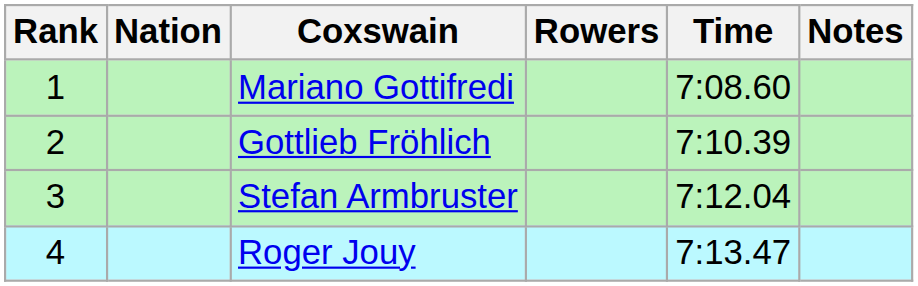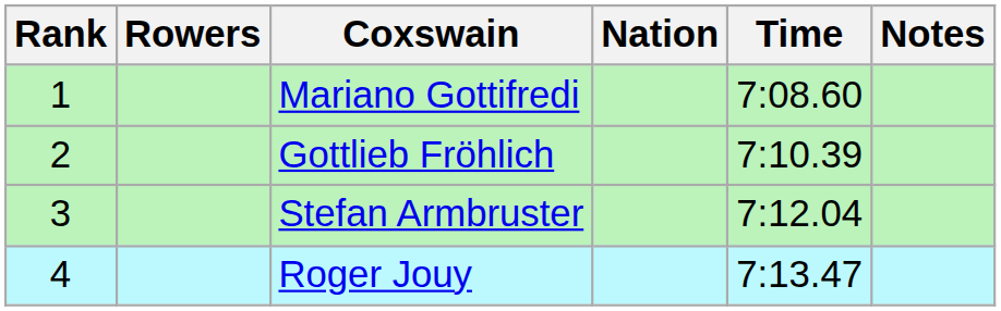 <table class="wikitable sortable" style="text-align:center">
 <tr>
 <th>Rank</th>
+<th>Rowers</th>
+<th>Coxswain</th>
 <th>Nation</th>
-<th>Coxswain</th>
-<th>Rowers</th>
 <th>Time</th>
 <th>Notes</th>
 </tr>
 <tr bgcolor=bbf3bb>
 <td>1</td>
 <td align=left></td>
 <td align=left><a href='#'>Mariano Gottifredi</a></td>
 <td align=left></td>
 <td>7:08.60</td>
 <td></td>
 </tr>
 <tr bgcolor=bbf3bb>
 <td>2</td>
 <td align=left></td>
 <td align=left><a href='#'>Gottlieb Fröhlich</a></td>
 <td align=left></td>
 <td>7:10.39</td>
 <td></td>
 </tr>
 <tr bgcolor=bbf3bb>
 <td>3</td>
 <td align=left></td>
 <td align=left><a href='#'>Stefan Armbruster</a></td>
 <td align=left></td>
 <td>7:12.04</td>
 <td></td>
 </tr>
 <tr bgcolor=bbf9ff>
 <td>4</td>
 <td align=left></td>
 <td align=left><a href='#'>Roger Jouy</a></td>
 <td align=left></td>
 <td>7:13.47</td>
 <td></td>
 </tr>
 </table>
